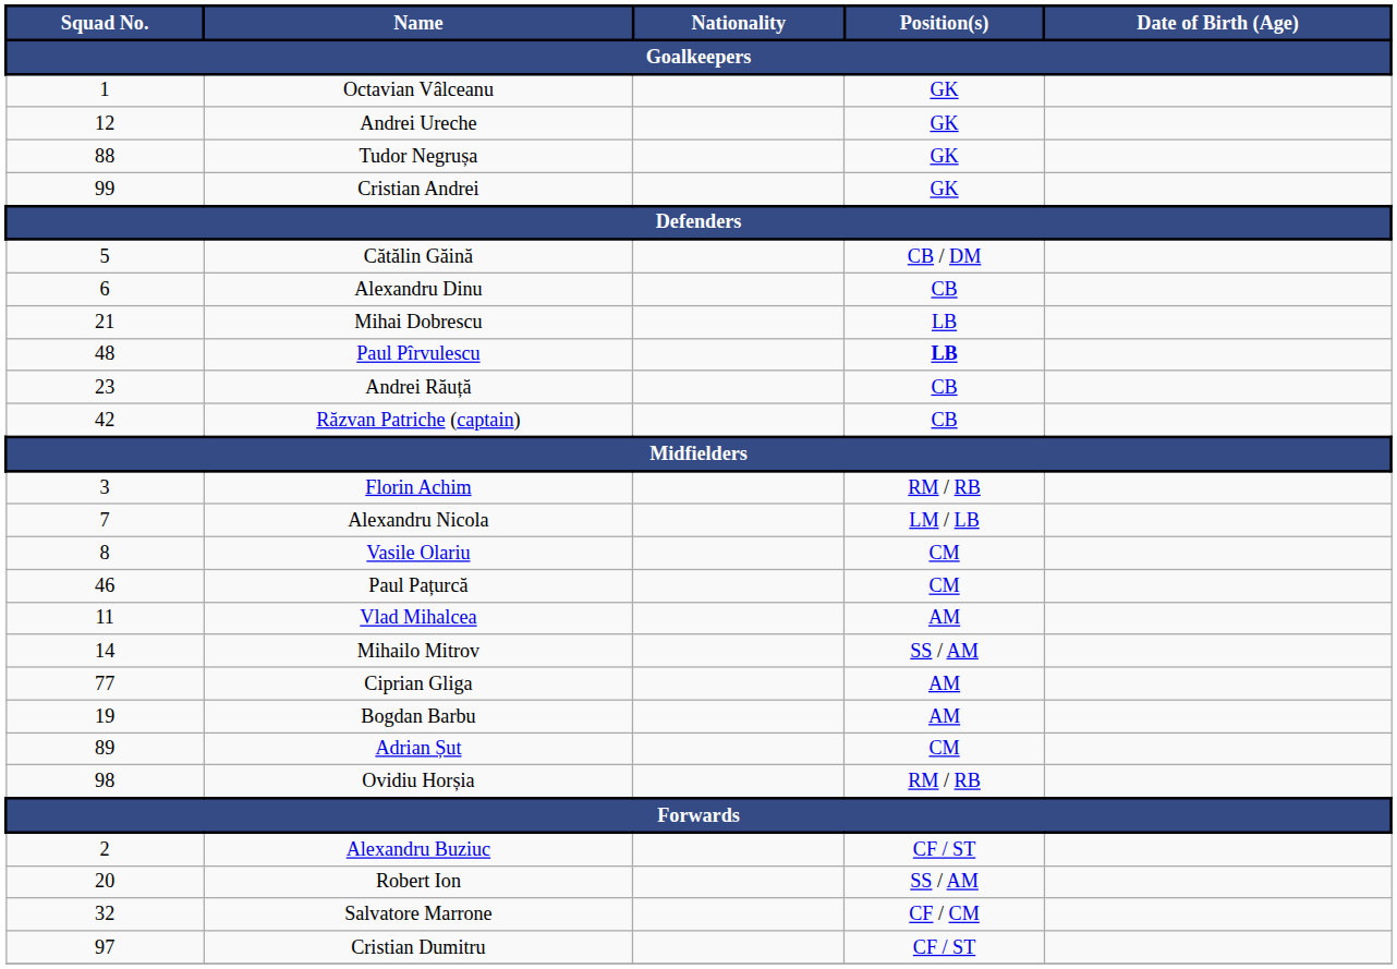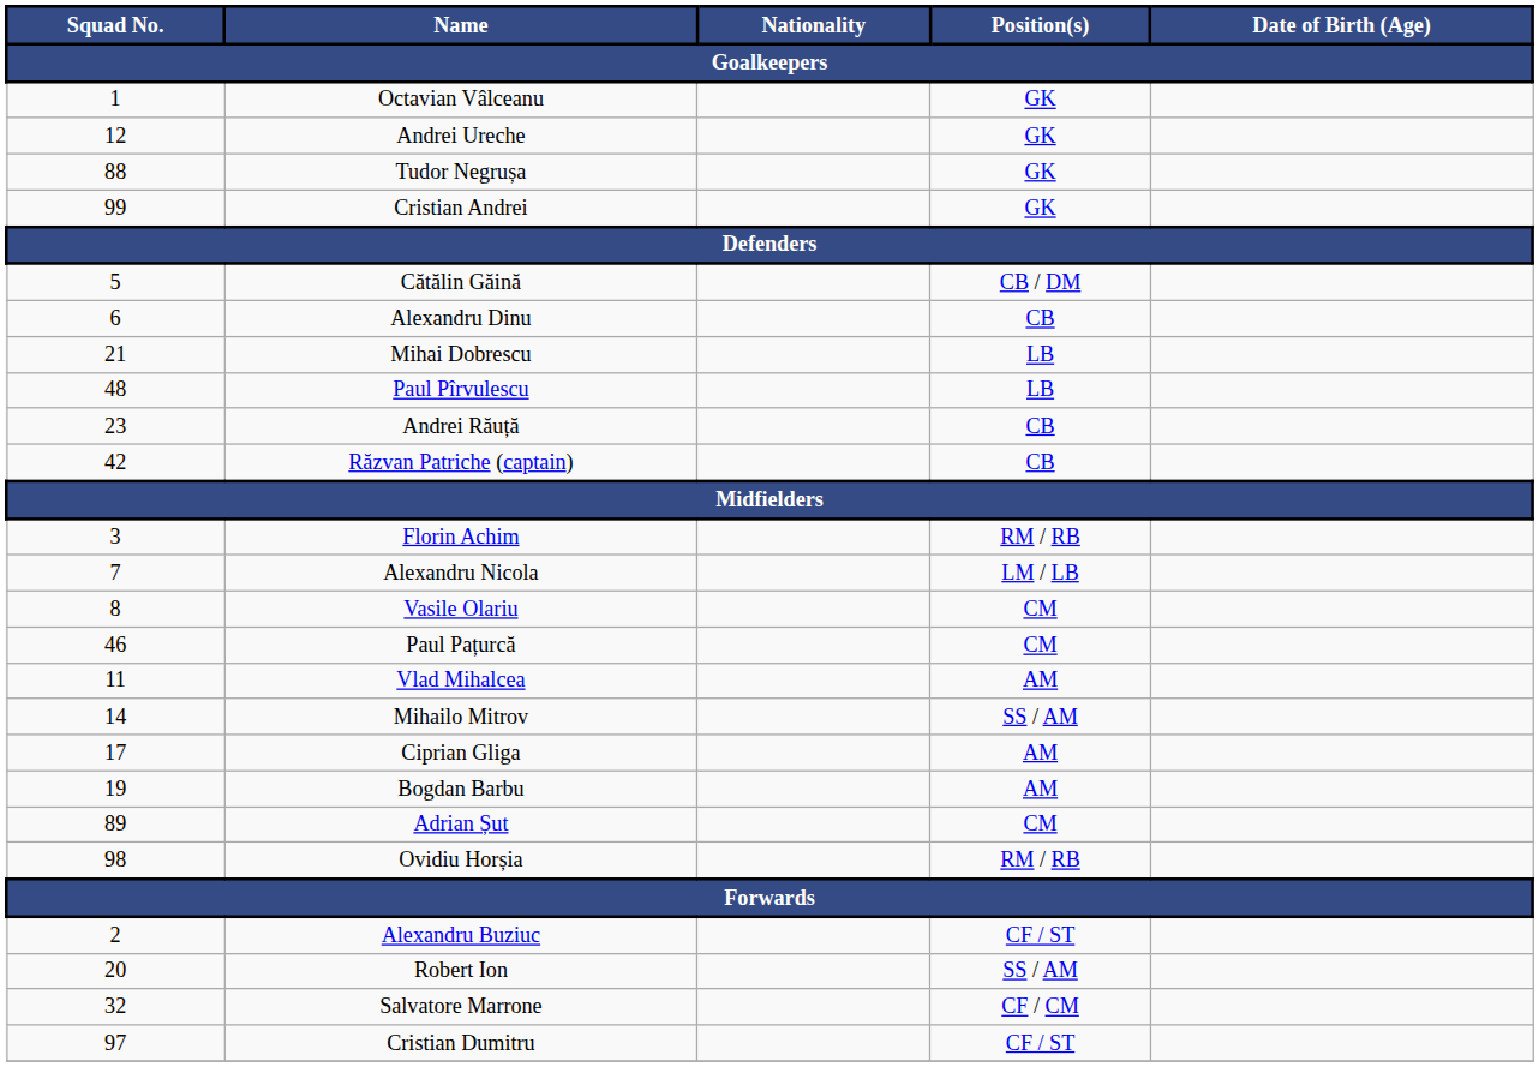 <table class="wikitable" style="text-align:center; font-size:90%; width:80%;">
 <tr>
 <th style="background:#354b85;color:#FFFFFF;border:2px solid#000000;text-align:center;">Squad No.</th>
 <th style="background:#354b85;color:#FFFFFF;border:2px solid#000000;text-align:center;">Name</th>
 <th style="background:#354b85;color:#FFFFFF;border:2px solid#000000;text-align:center;">Nationality</th>
 <th style="background:#354b85;color:#FFFFFF;border:2px solid#000000;text-align:center;">Position(s)</th>
 <th style="background:#354b85;color:#FFFFFF;border:2px solid#000000;text-align:center;">Date of Birth (Age)</th>
 </tr>
 <tr>
 <th colspan="5" style="background:#354b85;color:#FFFFFF;border:2px solid#000000;text-align:center;">Goalkeepers</th>
 </tr>
 <tr>
 <td>1</td>
 <td>Octavian Vâlceanu</td>
 <td></td>
 <td><a href='#'>GK</a></td>
 <td></td>
 </tr>
 <tr>
 <td>12</td>
 <td>Andrei Ureche</td>
 <td></td>
 <td><a href='#'>GK</a></td>
 <td></td>
 </tr>
 <tr>
 <td>88</td>
 <td>Tudor Negrușa</td>
 <td></td>
 <td><a href='#'>GK</a></td>
 <td></td>
 </tr>
 <tr>
 <td>99</td>
 <td>Cristian Andrei</td>
 <td></td>
 <td><a href='#'>GK</a></td>
 <td></td>
 </tr>
 <tr>
 <th colspan="5" style="background:#354b85;color:#FFFFFF;border:2px solid#000000;text-align:center;">Defenders</th>
 </tr>
 <tr>
 <td>5</td>
 <td>Cătălin Găină</td>
 <td></td>
 <td><a href='#'>CB</a> / <a href='#'>DM</a></td>
 <td></td>
 </tr>
 <tr>
 <td>6</td>
 <td>Alexandru Dinu</td>
 <td></td>
 <td><a href='#'>CB</a></td>
 <td></td>
 </tr>
 <tr>
 <td>21</td>
 <td>Mihai Dobrescu</td>
 <td></td>
 <td><a href='#'>LB</a></td>
 <td></td>
 </tr>
 <tr>
 <td>48</td>
 <td><a href='#'>Paul Pîrvulescu</a></td>
 <td></td>
-<td><strong><a href='#'>LB</a></strong></td>
+<td><a href='#'>LB</a></td>
 <td></td>
 </tr>
 <tr>
 <td>23</td>
 <td>Andrei Răuță</td>
 <td></td>
 <td><a href='#'>CB</a></td>
 <td></td>
 </tr>
 <tr>
 <td>42</td>
 <td><a href='#'>Răzvan Patriche</a> (<a href='#'>captain</a>)</td>
 <td></td>
 <td><a href='#'>CB</a></td>
 <td></td>
 </tr>
 <tr>
 <th colspan="5" style="background:#354b85;color:#FFFFFF;border:2px solid#000000;text-align:center;">Midfielders</th>
 </tr>
 <tr>
 <td>3</td>
 <td><a href='#'>Florin Achim</a></td>
 <td></td>
 <td><a href='#'>RM</a> / <a href='#'>RB</a></td>
 <td></td>
 </tr>
 <tr>
 <td>7</td>
 <td>Alexandru Nicola</td>
 <td></td>
 <td><a href='#'>LM</a> / <a href='#'>LB</a></td>
 <td></td>
 </tr>
 <tr>
 <td>8</td>
 <td><a href='#'>Vasile Olariu</a></td>
 <td></td>
 <td><a href='#'>CM</a></td>
 <td></td>
 </tr>
 <tr>
 <td>46</td>
 <td>Paul Pațurcă</td>
 <td></td>
 <td><a href='#'>CM</a></td>
 <td></td>
 </tr>
 <tr>
 <td>11</td>
 <td><a href='#'>Vlad Mihalcea</a></td>
 <td></td>
 <td><a href='#'>AM</a></td>
 <td></td>
 </tr>
 <tr>
 <td>14</td>
 <td>Mihailo Mitrov</td>
 <td></td>
 <td><a href='#'>SS</a> / <a href='#'>AM</a></td>
 <td></td>
 </tr>
 <tr>
-<td>77</td>
+<td>17</td>
 <td>Ciprian Gliga</td>
 <td></td>
 <td><a href='#'>AM</a></td>
 <td></td>
 </tr>
 <tr>
 <td>19</td>
 <td>Bogdan Barbu</td>
 <td></td>
 <td><a href='#'>AM</a></td>
 <td></td>
 </tr>
 <tr>
 <td>89</td>
 <td><a href='#'>Adrian Șut</a></td>
 <td></td>
 <td><a href='#'>CM</a></td>
 <td></td>
 </tr>
 <tr>
 <td>98</td>
 <td>Ovidiu Horșia</td>
 <td></td>
 <td><a href='#'>RM</a> / <a href='#'>RB</a></td>
 <td></td>
 </tr>
 <tr>
 <th colspan="5" style="background:#354b85;color:#FFFFFF;border:2px solid#000000;text-align:center;">Forwards</th>
 </tr>
 <tr>
 <td>2</td>
 <td><a href='#'>Alexandru Buziuc</a></td>
 <td></td>
 <td><a href='#'>CF / ST</a></td>
 <td></td>
 </tr>
 <tr>
 <td>20</td>
 <td>Robert Ion</td>
 <td></td>
 <td><a href='#'>SS</a> / <a href='#'>AM</a></td>
 <td></td>
 </tr>
 <tr>
 <td>32</td>
 <td>Salvatore Marrone</td>
 <td> </td>
 <td><a href='#'>CF</a> / <a href='#'>CM</a></td>
 <td></td>
 </tr>
 <tr>
 <td>97</td>
 <td>Cristian Dumitru</td>
 <td></td>
 <td><a href='#'>CF / ST</a></td>
 <td></td>
 </tr>
 <tr>
 </tr>
 </table>
